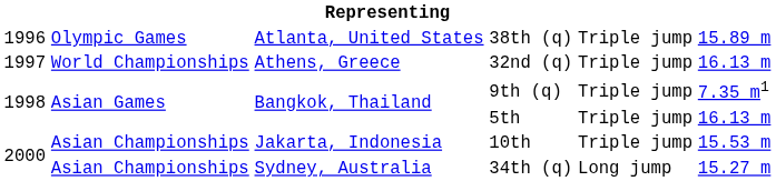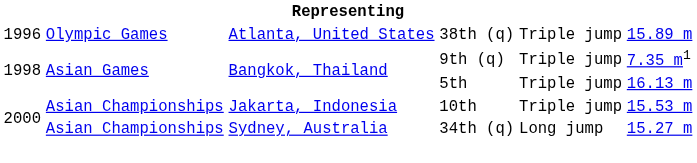 <table>
 <tr>
 <th colspan="6">Representing </th>
 </tr>
 <tr>
 <td>1996</td>
 <td><a href='#'>Olympic Games</a></td>
 <td><a href='#'>Atlanta, United States</a></td>
 <td>38th (q)</td>
 <td>Triple jump</td>
 <td><a href='#'>15.89 m</a></td>
-</tr>
-<tr>
-<td>1997</td>
-<td><a href='#'>World Championships</a></td>
-<td><a href='#'>Athens, Greece</a></td>
-<td>32nd (q)</td>
-<td>Triple jump</td>
-<td><a href='#'>16.13 m</a></td>
 </tr>
 <tr>
 <td rowspan=2>1998</td>
 <td rowspan=2><a href='#'>Asian Games</a></td>
 <td rowspan=2><a href='#'>Bangkok, Thailand</a></td>
 <td>9th (q)</td>
 <td>Triple jump</td>
 <td><a href='#'>7.35 m</a><sup>1</sup></td>
 </tr>
 <tr>
 <td>5th</td>
 <td>Triple jump</td>
 <td><a href='#'>16.13 m</a></td>
 </tr>
 <tr>
 <td rowspan=2>2000</td>
 <td><a href='#'>Asian Championships</a></td>
 <td><a href='#'>Jakarta, Indonesia</a></td>
 <td>10th</td>
 <td>Triple jump</td>
 <td><a href='#'>15.53 m</a></td>
 </tr>
 <tr>
 <td><a href='#'>Asian Championships</a></td>
 <td><a href='#'>Sydney, Australia</a></td>
 <td>34th (q)</td>
 <td>Long jump</td>
 <td><a href='#'>15.27 m</a></td>
 </tr>
 </table>
